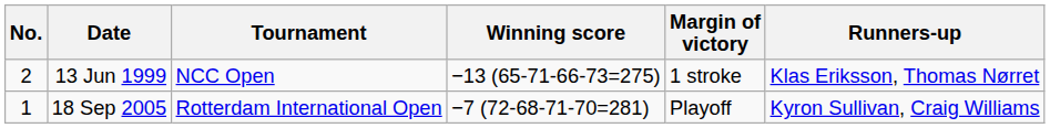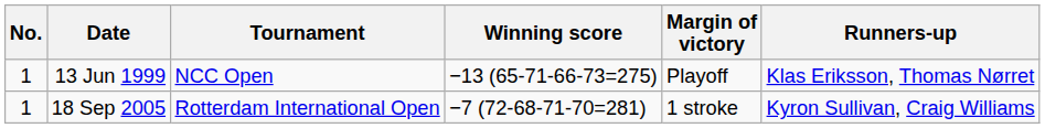 <table class="wikitable" style="font-size:95%;">
 <tr>
 <th>No.</th>
 <th>Date</th>
 <th>Tournament</th>
 <th>Winning score</th>
 <th>Margin of<br>victory</th>
 <th>Runners-up</th>
 </tr>
 <tr>
-<td align=center>2</td>
+<td align=center>1</td>
 <td align=right>13 Jun <a href='#'>1999</a></td>
 <td><a href='#'>NCC Open</a></td>
 <td>−13 (65-71-66-73=275)</td>
-<td>1 stroke</td>
+<td>Playoff</td>
 <td> <a href='#'>Klas Eriksson</a>,  <a href='#'>Thomas Nørret</a></td>
 </tr>
 <tr>
 <td align=center>1</td>
 <td align=right>18 Sep <a href='#'>2005</a></td>
 <td><a href='#'>Rotterdam International Open</a></td>
 <td>−7 (72-68-71-70=281)</td>
-<td>Playoff</td>
+<td>1 stroke</td>
 <td> <a href='#'>Kyron Sullivan</a>,  <a href='#'>Craig Williams</a></td>
 </tr>
 </table>
